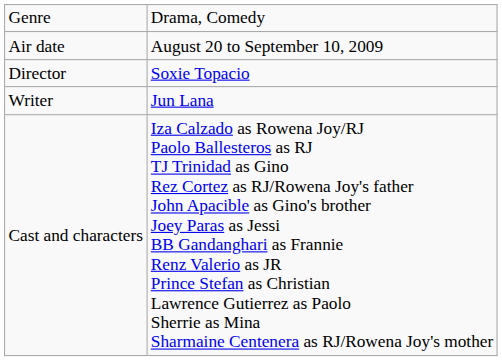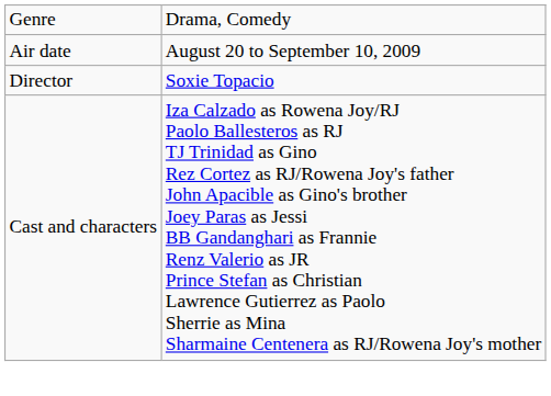 <table class="wikitable">
 <tr>
 <td>Genre</td>
 <td>Drama, Comedy</td>
 </tr>
 <tr>
 <td>Air date</td>
 <td>August 20 to September 10, 2009</td>
 </tr>
 <tr>
 <td>Director</td>
 <td><a href='#'>Soxie Topacio</a></td>
 </tr>
 <tr>
-<td>Writer</td>
-<td><a href='#'>Jun Lana</a></td>
-</tr>
-<tr>
 <td>Cast and characters</td>
 <td><a href='#'>Iza Calzado</a> as Rowena Joy/RJ<br><a href='#'>Paolo Ballesteros</a> as RJ<br><a href='#'>TJ Trinidad</a> as Gino <br><a href='#'>Rez Cortez</a> as RJ/Rowena Joy's father<br><a href='#'>John Apacible</a> as Gino's brother<br><a href='#'>Joey Paras</a> as Jessi<br><a href='#'>BB Gandanghari</a> as Frannie<br><a href='#'>Renz Valerio</a> as JR<br><a href='#'>Prince Stefan</a> as Christian<br>Lawrence Gutierrez as Paolo<br>Sherrie as Mina <br><a href='#'>Sharmaine Centenera</a> as RJ/Rowena Joy's mother</td>
 </tr>
 </table>
